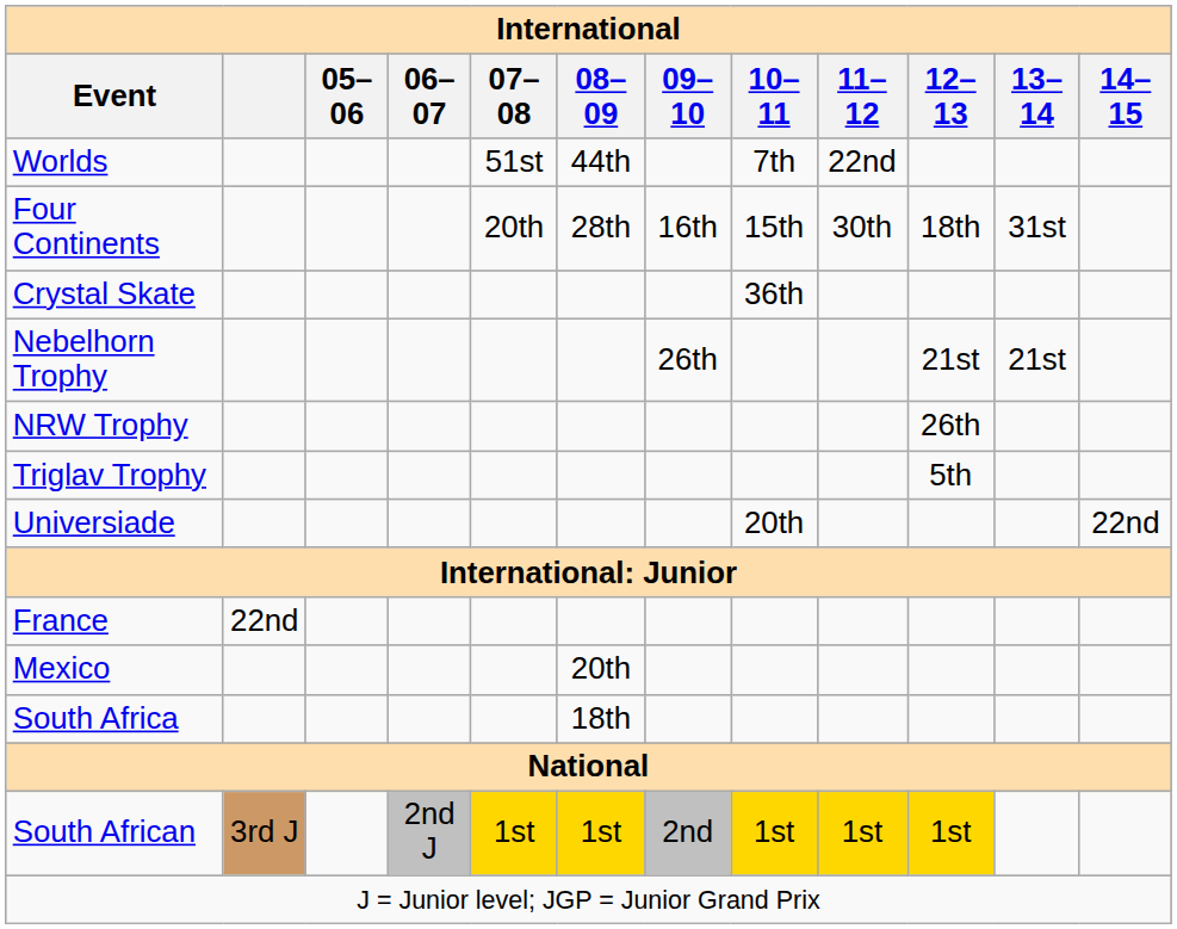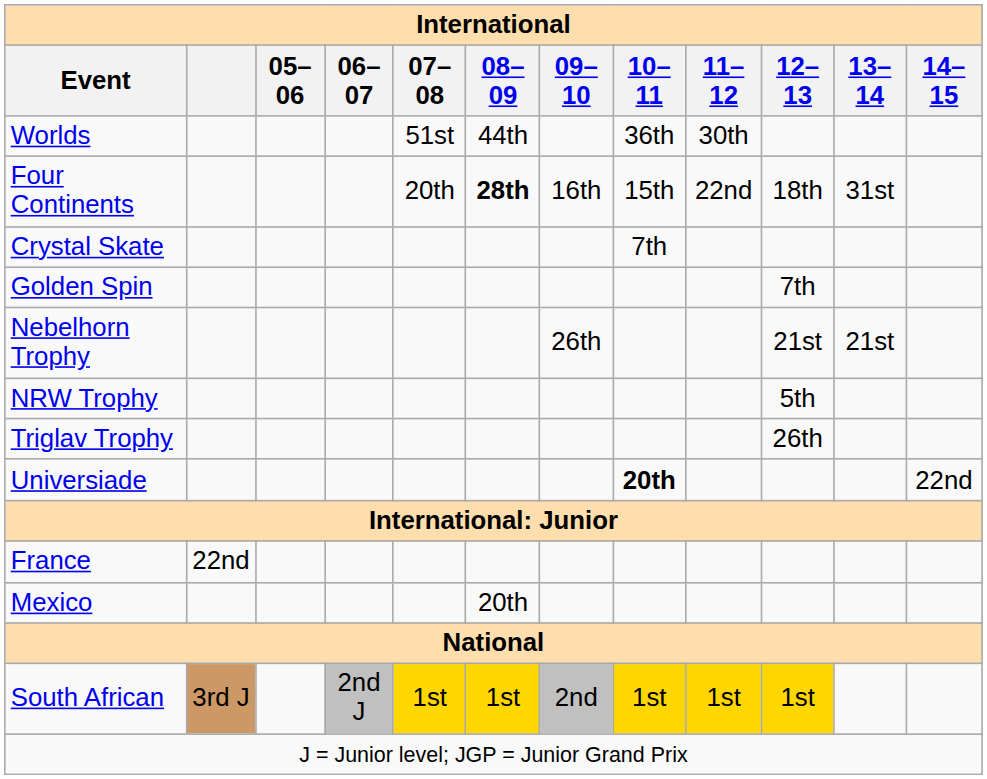 <table class="wikitable" style="text-align:center">
 <tr>
 <th style="background-color: #ffdead; " colspan=12 align=center>International</th>
 </tr>
 <tr>
 <th>Event</th>
 <th></th>
 <th>05–06</th>
 <th>06–07</th>
 <th>07–08</th>
 <th><a href='#'>08–09</a></th>
 <th><a href='#'>09–10</a></th>
 <th><a href='#'>10–11</a></th>
 <th><a href='#'>11–12</a></th>
 <th><a href='#'>12–13</a></th>
 <th><a href='#'>13–14</a></th>
 <th><a href='#'>14–15</a></th>
 </tr>
 <tr>
 <td align=left><a href='#'>Worlds</a></td>
 <td></td>
 <td></td>
 <td></td>
 <td>51st</td>
 <td>44th</td>
 <td></td>
-<td>7th</td>
-<td>22nd</td>
+<td>36th</td>
+<td>30th</td>
 <td></td>
 <td></td>
 <td></td>
 </tr>
 <tr>
 <td align=left><a href='#'>Four Continents</a></td>
 <td></td>
 <td></td>
 <td></td>
 <td>20th</td>
-<td>28th</td>
+<td><strong>28th</strong></td>
 <td>16th</td>
 <td>15th</td>
-<td>30th</td>
+<td>22nd</td>
 <td>18th</td>
 <td>31st</td>
 <td></td>
 </tr>
 <tr>
 <td align=left><a href='#'>Crystal Skate</a></td>
 <td></td>
 <td></td>
 <td></td>
 <td></td>
 <td></td>
 <td></td>
-<td>36th</td>
+<td>7th</td>
 <td></td>
 <td></td>
+<td></td>
+<td></td>
+</tr>
+<tr>
+<td align=left><a href='#'>Golden Spin</a></td>
+<td></td>
+<td></td>
+<td></td>
+<td></td>
+<td></td>
+<td></td>
+<td></td>
+<td></td>
+<td>7th</td>
 <td></td>
 <td></td>
 </tr>
 <tr>
 <td align=left><a href='#'>Nebelhorn Trophy</a></td>
 <td></td>
 <td></td>
 <td></td>
 <td></td>
 <td></td>
 <td>26th</td>
 <td></td>
 <td></td>
 <td>21st</td>
 <td>21st</td>
 <td></td>
 </tr>
 <tr>
 <td align=left><a href='#'>NRW Trophy</a></td>
 <td></td>
 <td></td>
 <td></td>
 <td></td>
 <td></td>
 <td></td>
 <td></td>
 <td></td>
-<td>26th</td>
+<td>5th</td>
 <td></td>
 <td></td>
 </tr>
 <tr>
 <td align=left><a href='#'>Triglav Trophy</a></td>
 <td></td>
 <td></td>
 <td></td>
 <td></td>
 <td></td>
 <td></td>
 <td></td>
 <td></td>
-<td>5th</td>
+<td>26th</td>
 <td></td>
 <td></td>
 </tr>
 <tr>
 <td align=left><a href='#'>Universiade</a></td>
 <td></td>
 <td></td>
 <td></td>
 <td></td>
 <td></td>
 <td></td>
-<td>20th</td>
+<td><strong>20th</strong></td>
 <td></td>
 <td></td>
 <td></td>
 <td>22nd</td>
 </tr>
 <tr>
 <th style="background-color: #ffdead; " colspan=12 align=center>International: Junior</th>
 </tr>
 <tr>
 <td align=left> <a href='#'>France</a></td>
 <td>22nd</td>
 <td></td>
 <td></td>
 <td></td>
 <td></td>
 <td></td>
 <td></td>
 <td></td>
 <td></td>
 <td></td>
 <td></td>
 </tr>
 <tr>
 <td align=left> <a href='#'>Mexico</a></td>
 <td></td>
 <td></td>
 <td></td>
 <td></td>
 <td>20th</td>
 <td></td>
 <td></td>
 <td></td>
 <td></td>
 <td></td>
 <td></td>
 </tr>
 <tr>
-<td align=left> <a href='#'>South Africa</a></td>
-<td></td>
-<td></td>
-<td></td>
-<td></td>
-<td>18th</td>
-<td></td>
-<td></td>
-<td></td>
-<td></td>
-<td></td>
-<td></td>
-</tr>
-<tr>
 <th style="background-color: #ffdead; " colspan=12 align=center>National</th>
 </tr>
 <tr>
 <td align=left><a href='#'>South African</a></td>
 <td bgcolor=cc9966>3rd J</td>
 <td></td>
 <td bgcolor=silver>2nd J</td>
 <td bgcolor=gold>1st</td>
 <td bgcolor=gold>1st</td>
 <td bgcolor=silver>2nd</td>
 <td bgcolor=gold>1st</td>
 <td bgcolor=gold>1st</td>
 <td bgcolor=gold>1st</td>
 <td></td>
 <td></td>
 </tr>
 <tr>
 <td colspan=12 align=center><small> J = Junior level; JGP = Junior Grand Prix </small></td>
 </tr>
 </table>
